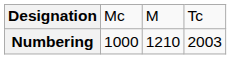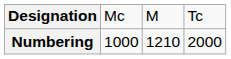 <table class="wikitable">
 <tr>
 <th>Designation</th>
 <td>Mc</td>
 <td>M</td>
 <td>Tc</td>
 </tr>
 <tr>
 <th>Numbering</th>
 <td>1000</td>
 <td>1210</td>
-<td>2003</td>
+<td>2000</td>
 </tr>
 </table>
